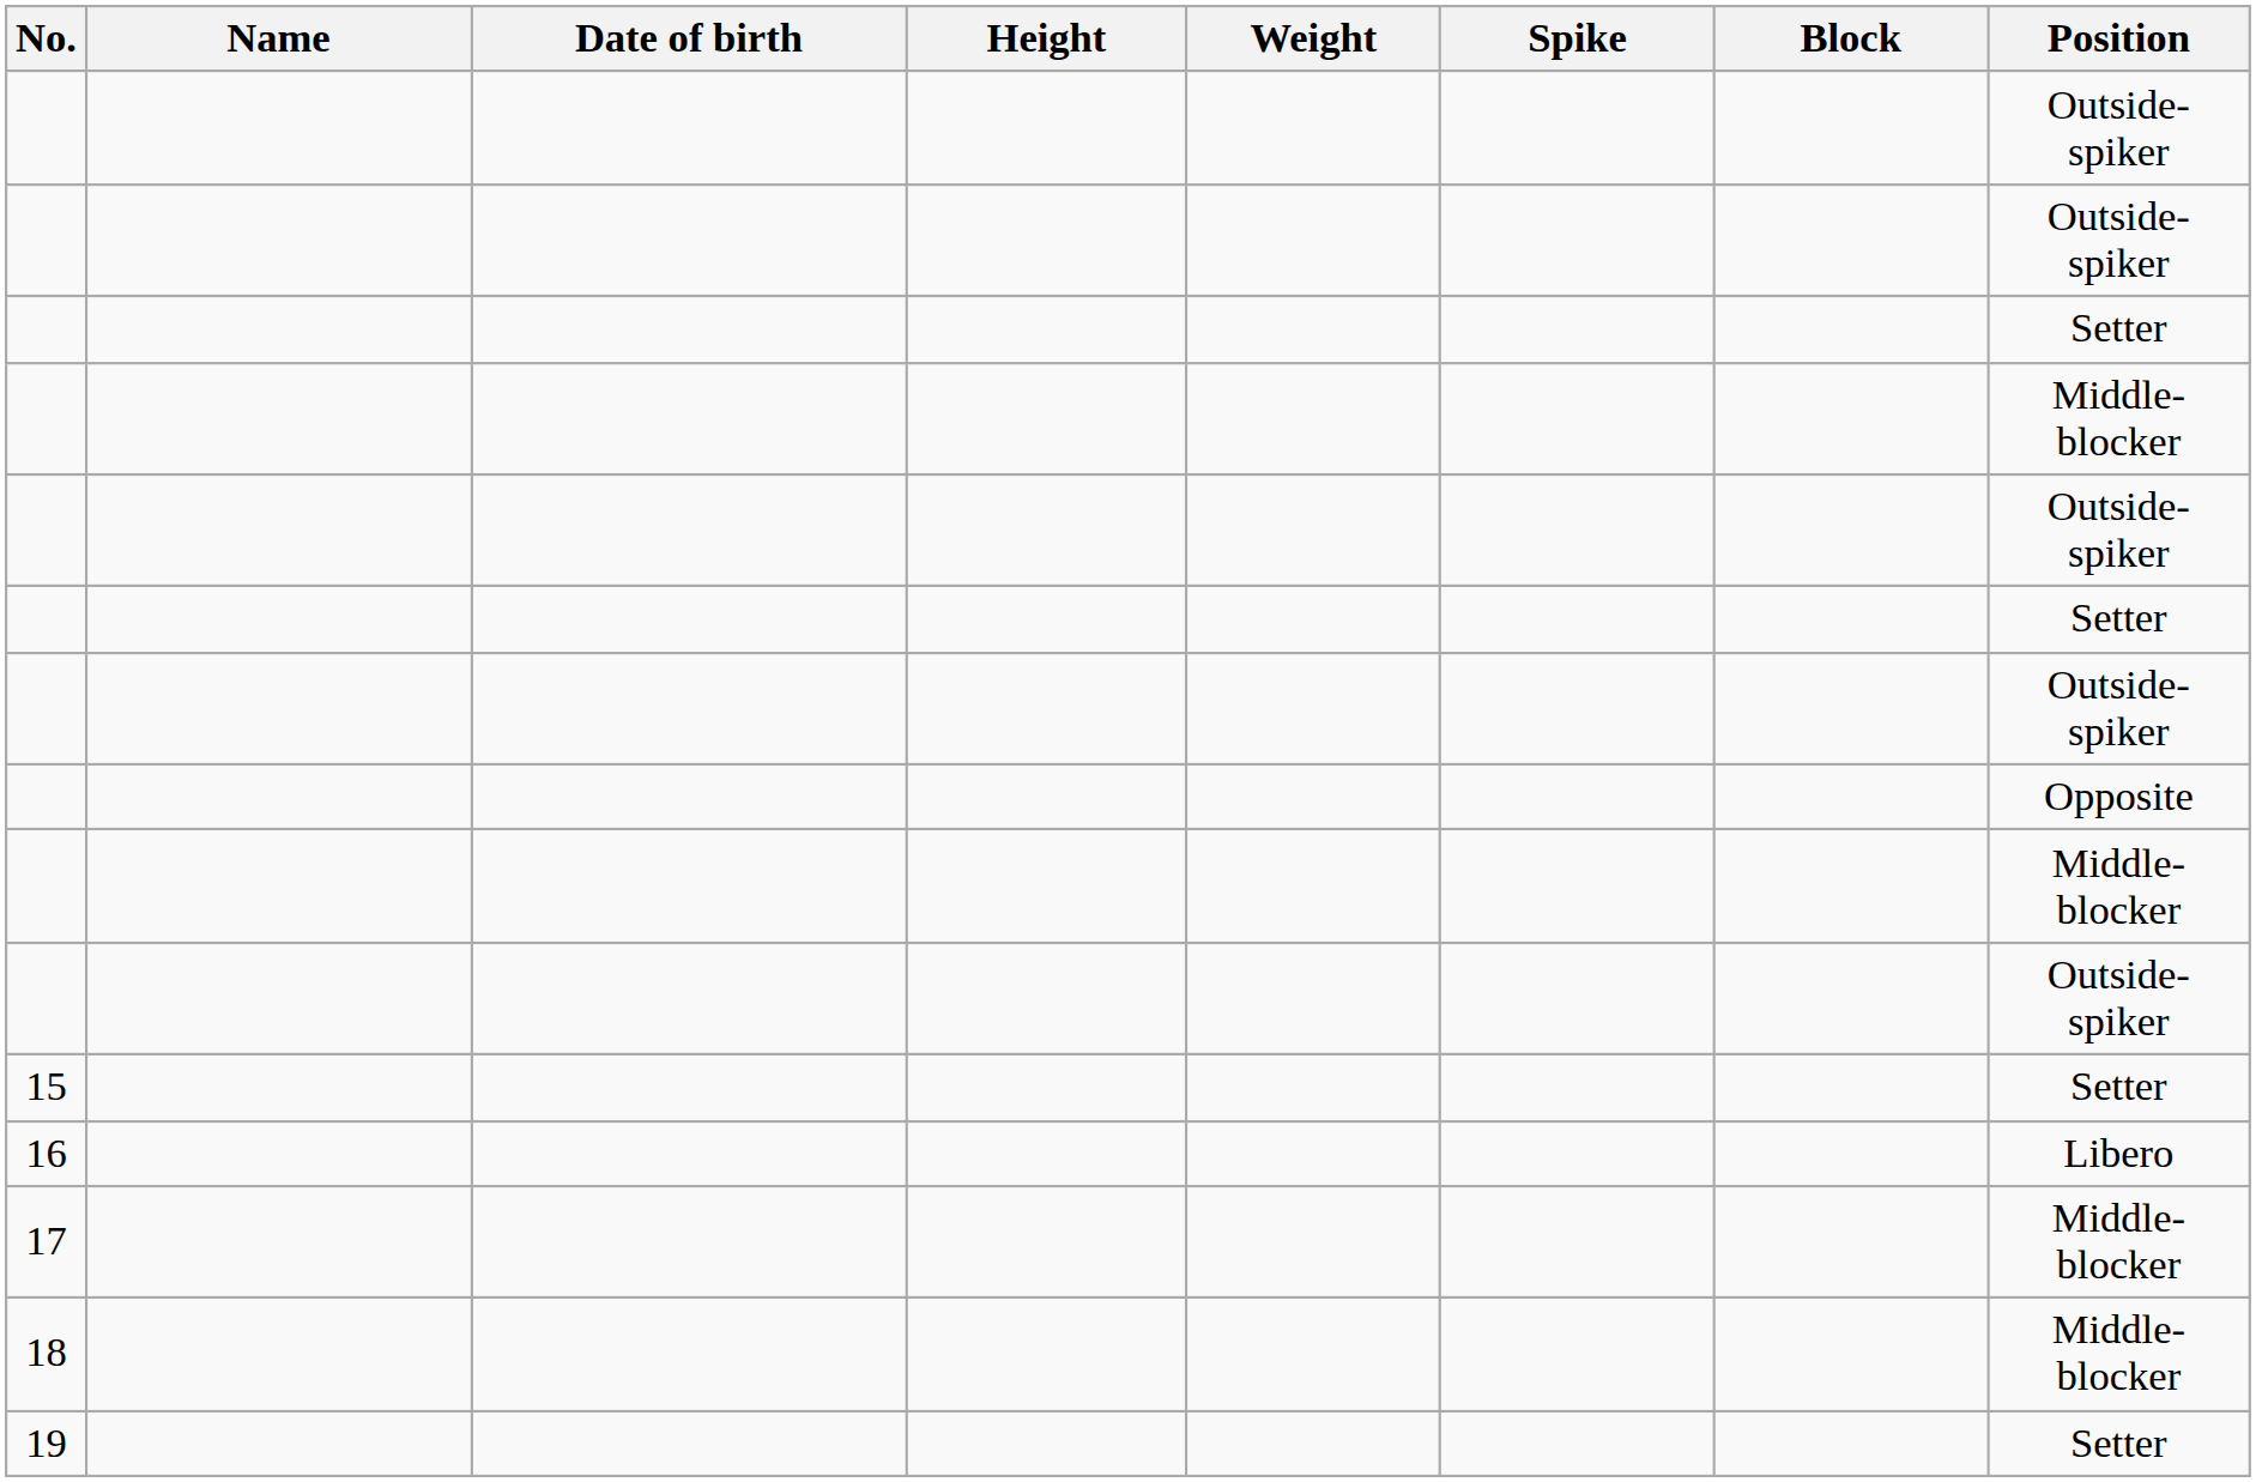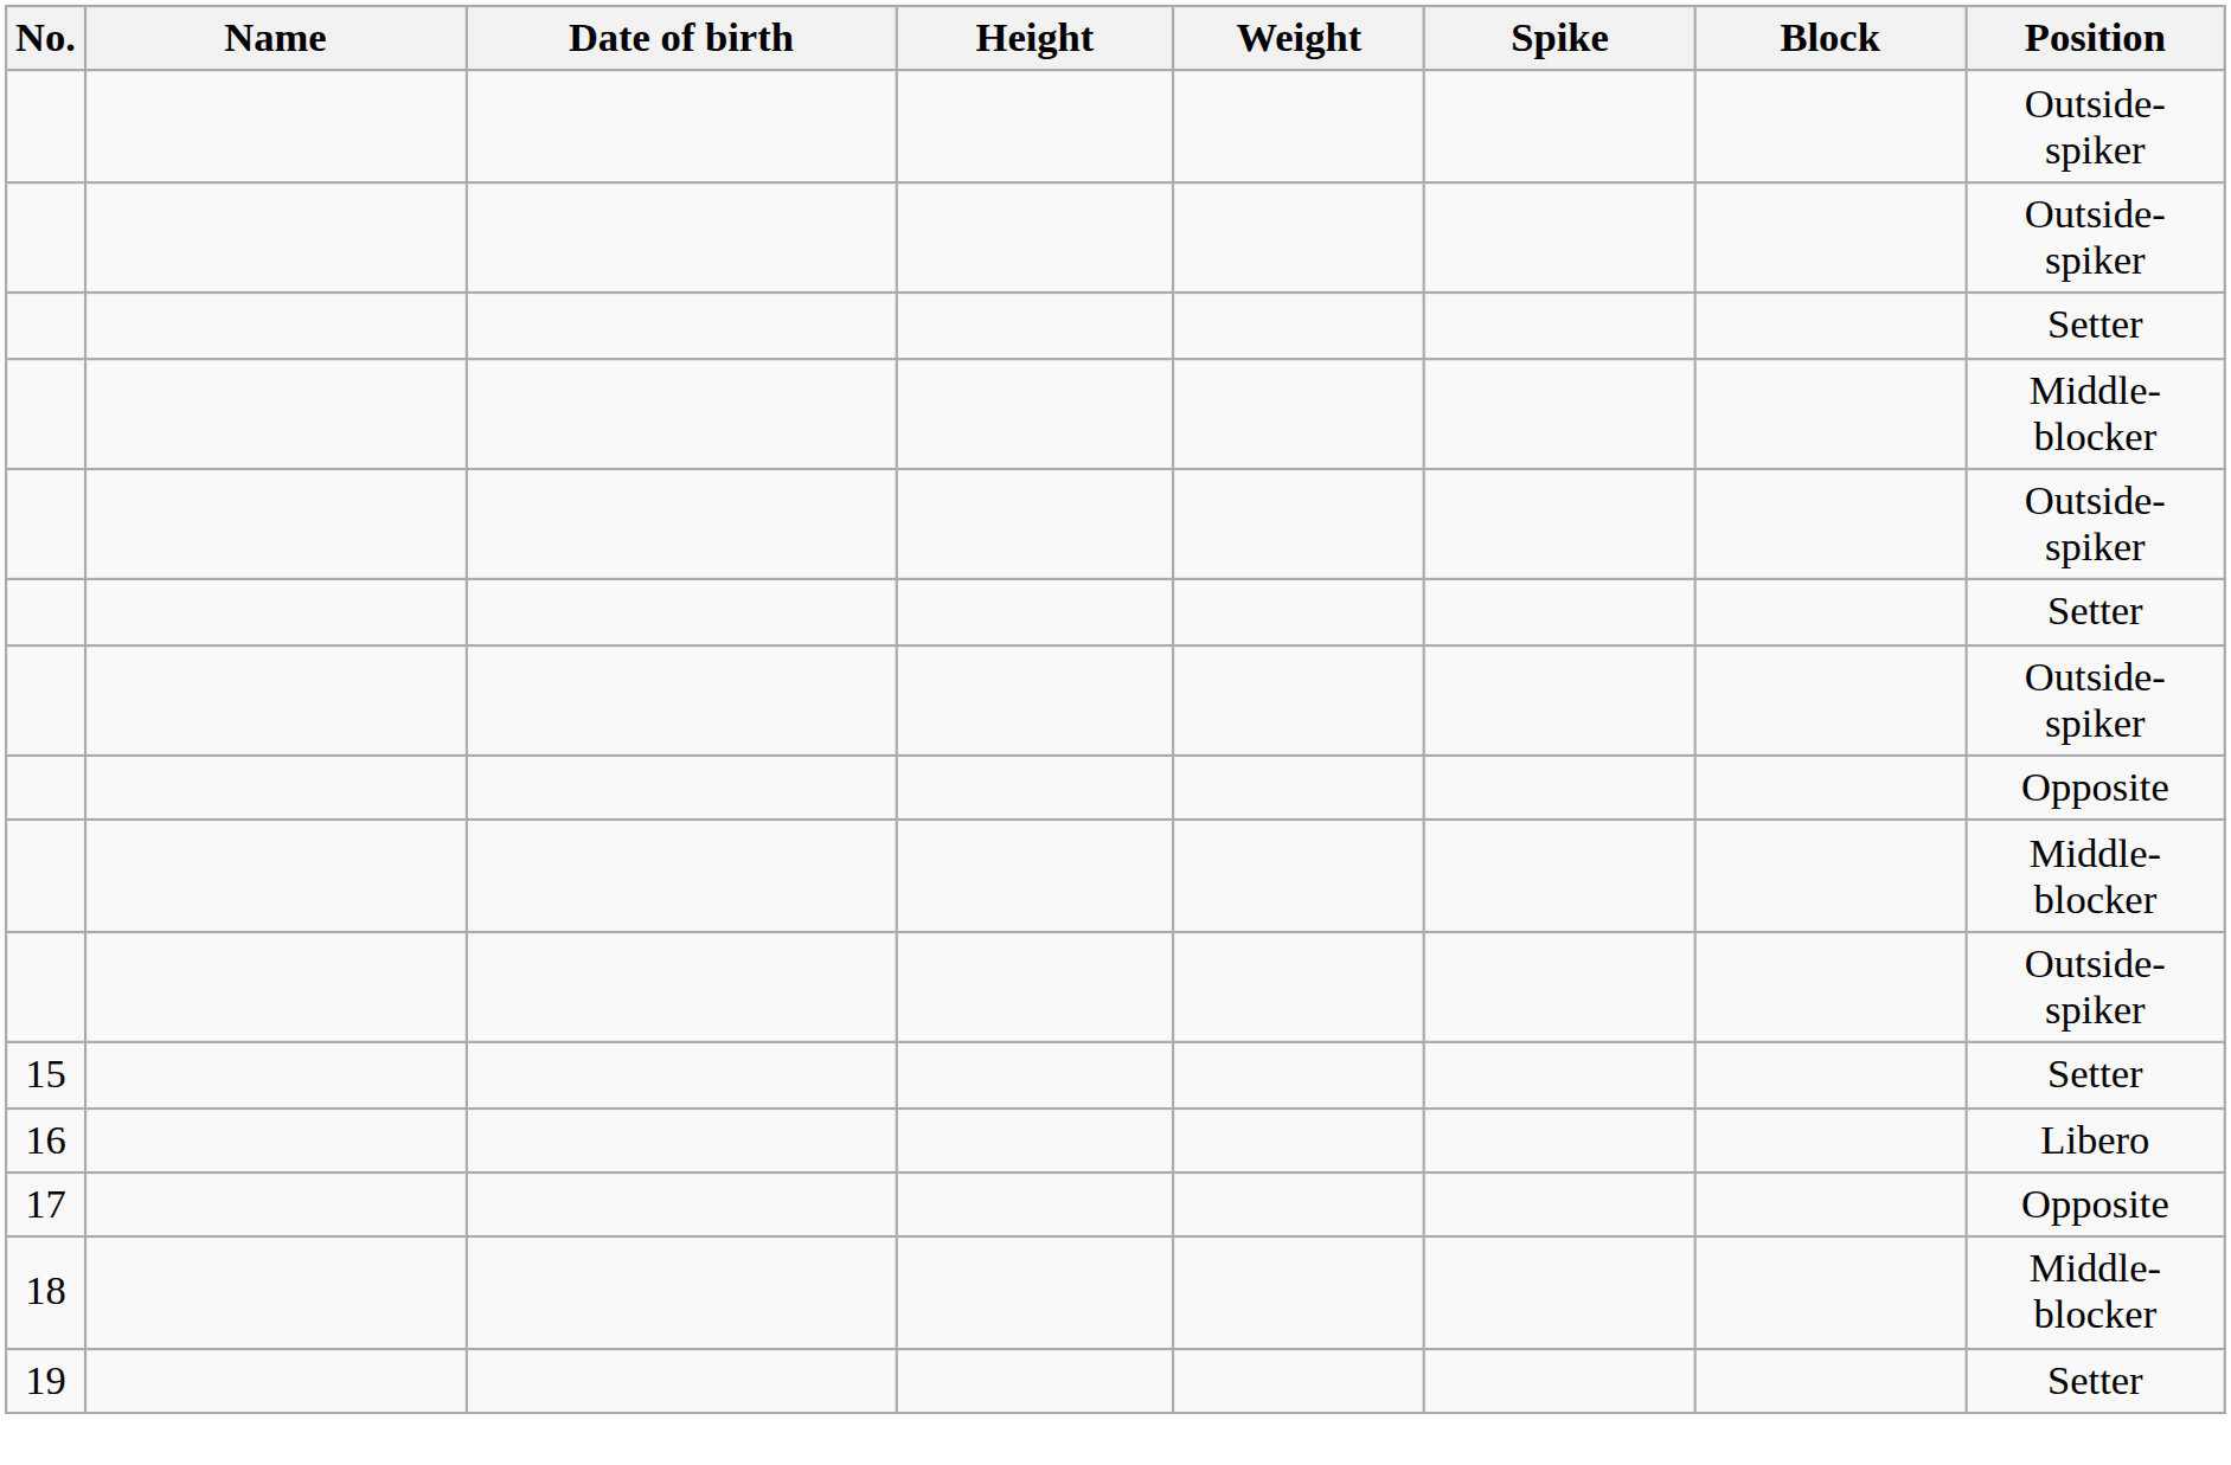 <table class="wikitable sortable" style="font-size:100%; text-align:center;">
 <tr>
 <th>No.</th>
 <th style="width:12em">Name</th>
 <th style="width:14em">Date of birth</th>
 <th style="width:8em">Height</th>
 <th style="width:7em">Weight</th>
 <th style="width:8em">Spike</th>
 <th style="width:8em">Block</th>
 <th style="width:7em">Position</th>
 </tr>
 <tr>
 <td></td>
 <td align=left> </td>
 <td align=right></td>
 <td></td>
 <td></td>
 <td></td>
 <td></td>
 <td>Outside-spiker</td>
 </tr>
 <tr>
 <td></td>
 <td align=left> </td>
 <td align=right></td>
 <td></td>
 <td></td>
 <td></td>
 <td></td>
 <td>Outside-spiker</td>
 </tr>
 <tr>
 <td></td>
 <td align=left> </td>
 <td align=right></td>
 <td></td>
 <td></td>
 <td></td>
 <td></td>
 <td>Setter</td>
 </tr>
 <tr>
 <td></td>
 <td align=left> </td>
 <td align=right></td>
 <td></td>
 <td></td>
 <td></td>
 <td></td>
 <td>Middle-blocker</td>
 </tr>
 <tr>
 <td></td>
 <td align=left> </td>
 <td align=right></td>
 <td></td>
 <td></td>
 <td></td>
 <td></td>
 <td>Outside-spiker</td>
 </tr>
 <tr>
 <td></td>
 <td align=left> </td>
 <td align=right></td>
 <td></td>
 <td></td>
 <td></td>
 <td></td>
 <td>Setter</td>
 </tr>
 <tr>
 <td></td>
 <td align=left> </td>
 <td align=right></td>
 <td></td>
 <td></td>
 <td></td>
 <td></td>
 <td>Outside-spiker</td>
 </tr>
 <tr>
 <td></td>
 <td align=left> </td>
 <td align=right></td>
 <td></td>
 <td></td>
 <td></td>
 <td></td>
 <td>Opposite</td>
 </tr>
 <tr>
 <td></td>
 <td align=left> </td>
 <td align=right></td>
 <td></td>
 <td></td>
 <td></td>
 <td></td>
 <td>Middle-blocker</td>
 </tr>
 <tr>
 <td></td>
 <td align=left> </td>
 <td align=right></td>
 <td></td>
 <td></td>
 <td></td>
 <td></td>
 <td>Outside-spiker</td>
 </tr>
 <tr>
 <td>15</td>
 <td align=left> </td>
 <td align=right></td>
 <td></td>
 <td></td>
 <td></td>
 <td></td>
 <td>Setter</td>
 </tr>
 <tr>
 <td>16</td>
 <td align=left> </td>
 <td align=right></td>
 <td></td>
 <td></td>
 <td></td>
 <td></td>
 <td>Libero</td>
 </tr>
 <tr>
 <td>17</td>
 <td align=left> </td>
 <td align=right></td>
 <td></td>
 <td></td>
 <td></td>
 <td></td>
-<td>Middle-blocker</td>
+<td>Opposite</td>
 </tr>
 <tr>
 <td>18</td>
 <td align=left> </td>
 <td align=right></td>
 <td></td>
 <td></td>
 <td></td>
 <td></td>
 <td>Middle-blocker</td>
 </tr>
 <tr>
 <td>19</td>
 <td align=left> </td>
 <td align=right></td>
 <td></td>
 <td></td>
 <td></td>
 <td></td>
 <td>Setter</td>
 </tr>
 </table>
